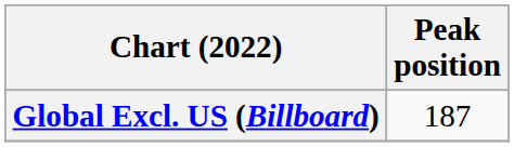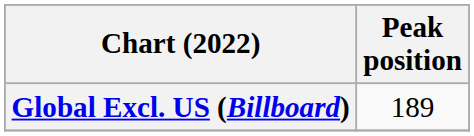 <table class="wikitable sortable plainrowheaders" style="text-align:center">
 <tr>
 <th scope="col">Chart (2022)</th>
 <th scope="col">Peak<br>position</th>
 </tr>
 <tr>
 <th scope="row"><a href='#'>Global Excl. US</a> (<em><a href='#'>Billboard</a></em>)</th>
-<td>187</td>
+<td>189</td>
 </tr>
 <tr>
 </tr>
 <tr>
 </tr>
 </table>
